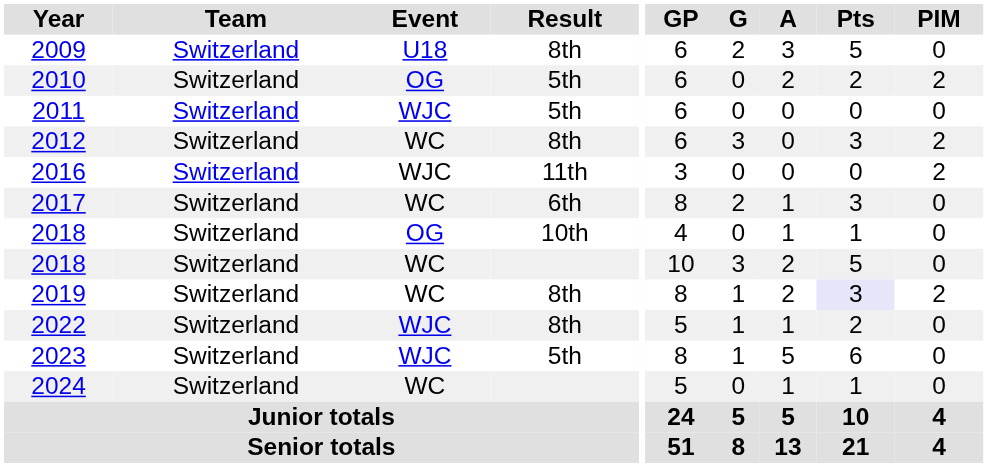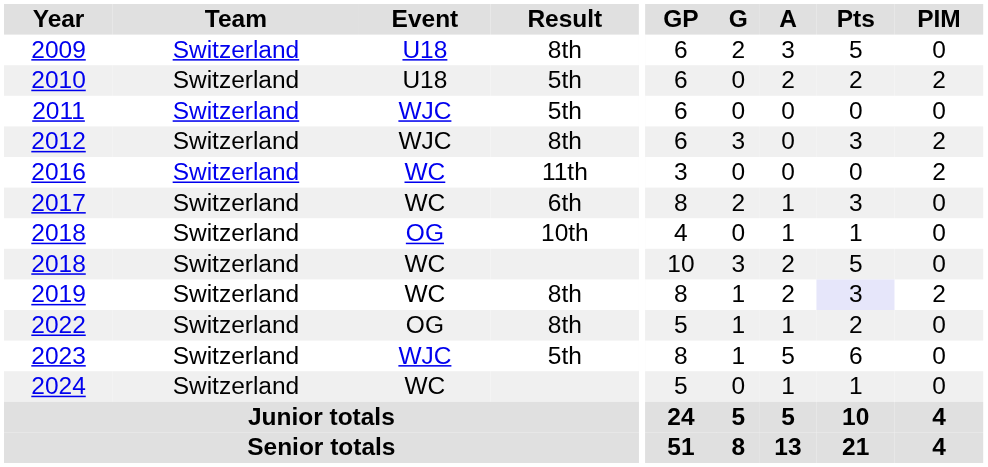 <table border="0" cellpadding="1" cellspacing="0" ID="Table3" style="text-align:center; width:40em;">
 <tr bgcolor="#e0e0e0">
 <th>Year</th>
 <th>Team</th>
 <th>Event</th>
 <th>Result</th>
 <th rowspan="99" bgcolor="#ffffff"></th>
 <th>GP</th>
 <th>G</th>
 <th>A</th>
 <th>Pts</th>
 <th>PIM</th>
 </tr>
 <tr>
 <td><a href='#'>2009</a></td>
 <td><a href='#'>Switzerland</a></td>
 <td><a href='#'>U18</a></td>
 <td>8th</td>
 <td>6</td>
 <td>2</td>
 <td>3</td>
 <td>5</td>
 <td>0</td>
 </tr>
 <tr bgcolor="#f0f0f0">
 <td><a href='#'>2010</a></td>
 <td>Switzerland</td>
-<td><a href='#'>OG</a></td>
+<td>U18</td>
 <td>5th</td>
 <td>6</td>
 <td>0</td>
 <td>2</td>
 <td>2</td>
 <td>2</td>
 </tr>
 <tr>
 <td><a href='#'>2011</a></td>
 <td><a href='#'>Switzerland</a></td>
 <td><a href='#'>WJC</a></td>
 <td>5th</td>
 <td>6</td>
 <td>0</td>
 <td>0</td>
 <td>0</td>
 <td>0</td>
 </tr>
 <tr bgcolor="#f0f0f0">
 <td><a href='#'>2012</a></td>
 <td>Switzerland</td>
-<td>WC</td>
+<td>WJC</td>
 <td>8th</td>
 <td>6</td>
 <td>3</td>
 <td>0</td>
 <td>3</td>
 <td>2</td>
 </tr>
 <tr>
 <td><a href='#'>2016</a></td>
 <td><a href='#'>Switzerland</a></td>
-<td>WJC</td>
+<td><a href='#'>WC</a></td>
 <td>11th</td>
 <td>3</td>
 <td>0</td>
 <td>0</td>
 <td>0</td>
 <td>2</td>
 </tr>
 <tr bgcolor="#f0f0f0">
 <td><a href='#'>2017</a></td>
 <td>Switzerland</td>
 <td>WC</td>
 <td>6th</td>
 <td>8</td>
 <td>2</td>
 <td>1</td>
 <td>3</td>
 <td>0</td>
 </tr>
 <tr>
 <td><a href='#'>2018</a></td>
 <td>Switzerland</td>
 <td><a href='#'>OG</a></td>
 <td>10th</td>
 <td>4</td>
 <td>0</td>
 <td>1</td>
 <td>1</td>
 <td>0</td>
 </tr>
 <tr bgcolor="#f0f0f0">
 <td><a href='#'>2018</a></td>
 <td>Switzerland</td>
 <td>WC</td>
 <td></td>
 <td>10</td>
 <td>3</td>
 <td>2</td>
 <td>5</td>
 <td>0</td>
 </tr>
 <tr>
 <td><a href='#'>2019</a></td>
 <td>Switzerland</td>
 <td>WC</td>
 <td>8th</td>
 <td>8</td>
 <td>1</td>
 <td>2</td>
 <td style="background: lavender;">3</td>
 <td>2</td>
 </tr>
 <tr bgcolor="#f0f0f0">
 <td><a href='#'>2022</a></td>
 <td>Switzerland</td>
-<td><a href='#'>WJC</a></td>
+<td>OG</td>
 <td>8th</td>
 <td>5</td>
 <td>1</td>
 <td>1</td>
 <td>2</td>
 <td>0</td>
 </tr>
 <tr>
 <td><a href='#'>2023</a></td>
 <td>Switzerland</td>
 <td><a href='#'>WJC</a></td>
 <td>5th</td>
 <td>8</td>
 <td>1</td>
 <td>5</td>
 <td>6</td>
 <td>0</td>
 </tr>
 <tr bgcolor="#f0f0f0">
 <td><a href='#'>2024</a></td>
 <td>Switzerland</td>
 <td>WC</td>
 <td></td>
 <td>5</td>
 <td>0</td>
 <td>1</td>
 <td>1</td>
 <td>0</td>
 </tr>
 <tr bgcolor="#e0e0e0">
 <th colspan="4">Junior totals</th>
 <th>24</th>
 <th>5</th>
 <th>5</th>
 <th>10</th>
 <th>4</th>
 </tr>
 <tr bgcolor="#e0e0e0">
 <th colspan="4">Senior totals</th>
 <th>51</th>
 <th>8</th>
 <th>13</th>
 <th>21</th>
 <th>4</th>
 </tr>
 </table>
